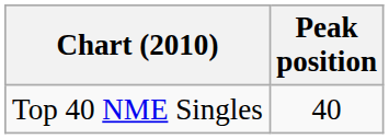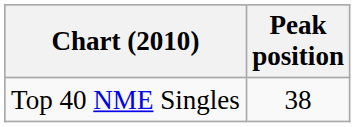 <table class="wikitable sortable">
 <tr>
 <th>Chart (2010)</th>
 <th>Peak<br>position</th>
 </tr>
 <tr>
 <td>Top 40 <a href='#'>NME</a> Singles</td>
-<td align="center">40</td>
+<td align="center">38</td>
 </tr>
 </table>
